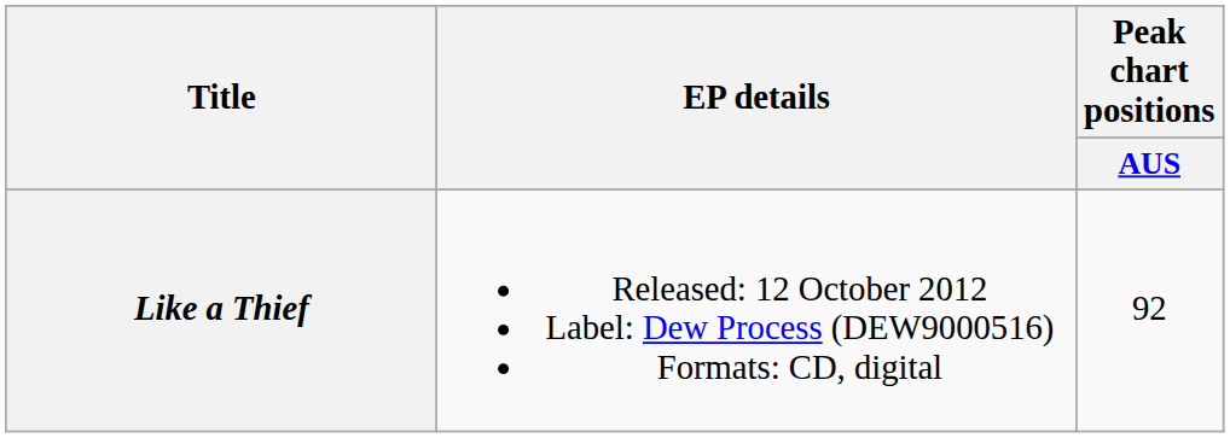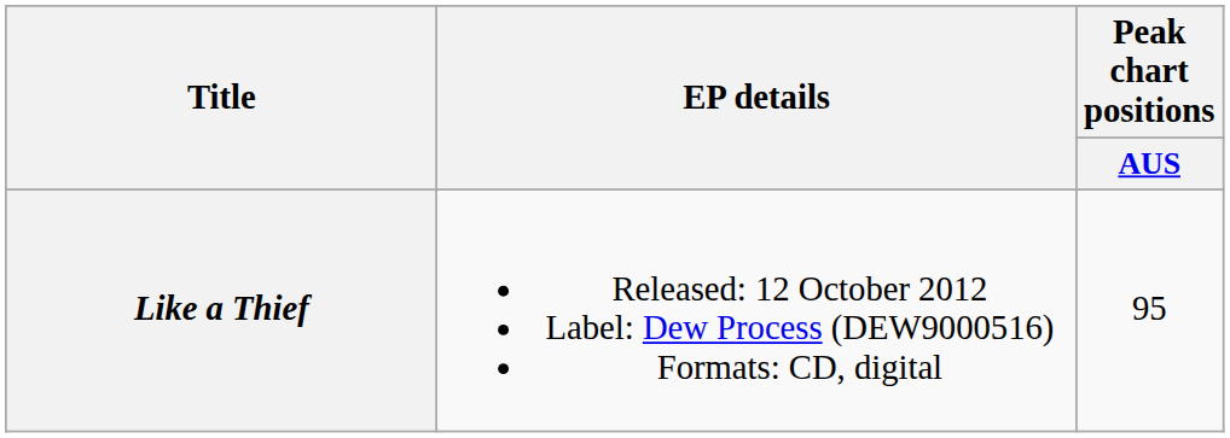 <table class="wikitable plainrowheaders" style="text-align:center;">
 <tr>
 <th scope="col" rowspan="2" style="width:12em;">Title</th>
 <th scope="col" rowspan="2" style="width:18em;">EP details</th>
 <th scope="col" colspan="1">Peak chart positions</th>
 </tr>
 <tr>
 <th scope="col" style="width:3em;font-size:90%;"><a href='#'>AUS</a><br></th>
 </tr>
 <tr>
 <th scope="row"><em>Like a Thief</em></th>
 <td><br><ul><li>Released: 12 October 2012</li><li>Label: <a href='#'>Dew Process</a> (DEW9000516)</li><li>Formats: CD, digital</li></ul></td>
-<td>92</td>
+<td>95</td>
 </tr>
 </table>
